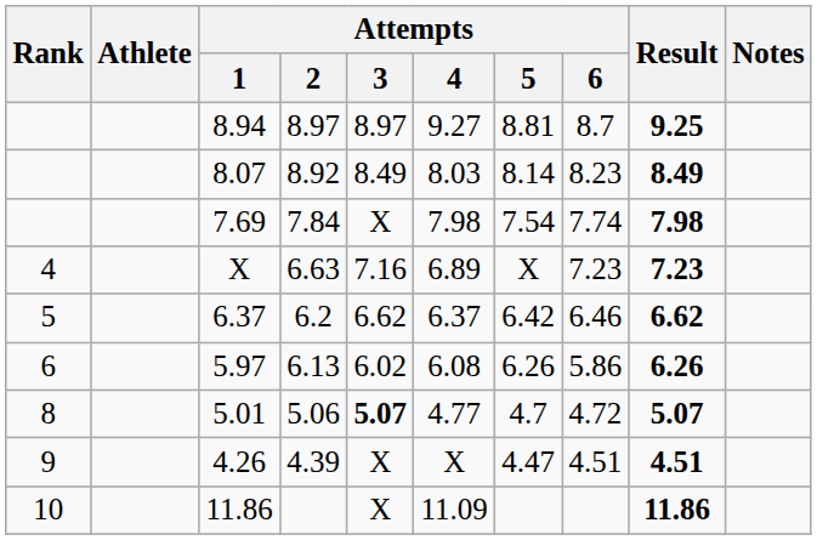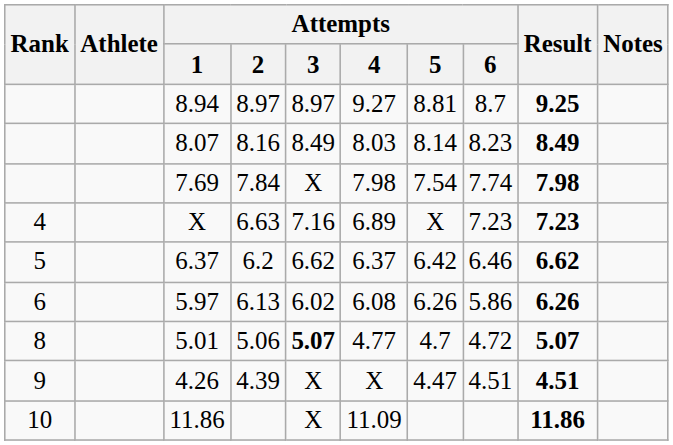 <table class='wikitable'>
 <tr>
 <th rowspan=2>Rank</th>
 <th rowspan=2>Athlete</th>
 <th colspan=6>Attempts</th>
 <th rowspan=2>Result</th>
 <th rowspan=2>Notes</th>
 </tr>
 <tr>
 <th>1</th>
 <th>2</th>
 <th>3</th>
 <th>4</th>
 <th>5</th>
 <th>6</th>
 </tr>
 <tr align=center>
 <td></td>
 <td align=left></td>
 <td>8.94</td>
 <td>8.97</td>
 <td>8.97</td>
 <td>9.27</td>
 <td>8.81</td>
 <td>8.7</td>
 <td><strong> 9.25 </strong></td>
 <td></td>
 </tr>
 <tr align=center>
 <td></td>
 <td align=left></td>
 <td>8.07</td>
-<td>8.92</td>
+<td>8.16</td>
 <td>8.49</td>
 <td>8.03</td>
 <td>8.14</td>
 <td>8.23</td>
 <td><strong> 8.49 </strong></td>
 <td></td>
 </tr>
 <tr align=center>
 <td></td>
 <td align=left></td>
 <td>7.69</td>
 <td>7.84</td>
 <td>X</td>
 <td>7.98</td>
 <td>7.54</td>
 <td>7.74</td>
 <td><strong> 7.98 </strong></td>
 <td></td>
 </tr>
 <tr align=center>
 <td>4</td>
 <td align=left></td>
 <td>X</td>
 <td>6.63</td>
 <td>7.16</td>
 <td>6.89</td>
 <td>X</td>
 <td>7.23</td>
 <td><strong> 7.23  </strong></td>
 <td></td>
 </tr>
 <tr align=center>
 <td>5</td>
 <td align=left></td>
 <td>6.37</td>
 <td>6.2</td>
 <td>6.62</td>
 <td>6.37</td>
 <td>6.42</td>
 <td>6.46</td>
 <td><strong> 6.62  </strong></td>
 <td></td>
 </tr>
 <tr align=center>
 <td>6</td>
 <td align=left></td>
 <td>5.97</td>
 <td>6.13</td>
 <td>6.02</td>
 <td>6.08</td>
 <td>6.26</td>
 <td>5.86</td>
 <td><strong> 6.26 </strong></td>
 <td></td>
 </tr>
 <tr align=center>
 <td>8</td>
 <td align=left></td>
 <td>5.01</td>
 <td>5.06</td>
 <td><strong>5.07</strong></td>
 <td>4.77</td>
 <td>4.7</td>
 <td>4.72</td>
 <td><strong> 5.07  </strong></td>
 <td></td>
 </tr>
 <tr align=center>
 <td>9</td>
 <td align=left></td>
 <td>4.26</td>
 <td>4.39</td>
 <td>X</td>
 <td>X</td>
 <td>4.47</td>
 <td>4.51</td>
 <td><strong> 4.51 </strong></td>
 <td></td>
 </tr>
 <tr align=center>
 <td>10</td>
 <td align=left></td>
 <td>11.86</td>
 <td></td>
 <td>X</td>
 <td>11.09</td>
 <td></td>
 <td></td>
 <td><strong> 11.86 </strong></td>
 <td></td>
 </tr>
 </table>
